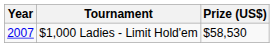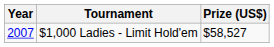 <table class="wikitable">
 <tr>
 <th>Year</th>
 <th>Tournament</th>
 <th>Prize (US$)</th>
 </tr>
 <tr>
 <td><a href='#'>2007</a></td>
 <td>$1,000 Ladies - Limit Hold'em</td>
-<td>$58,530</td>
+<td>$58,527</td>
 </tr>
 </table>
